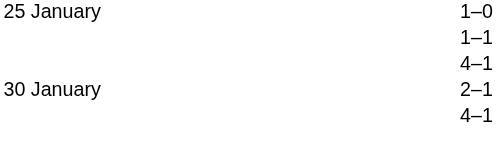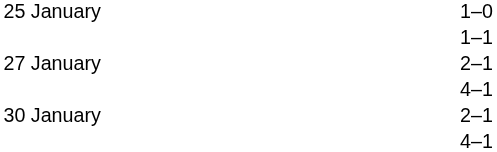 <table cellspacing=1 width=70%>
 <tr>
 <th width=25%></th>
 <th width=30%></th>
 <th width=15%></th>
 <th width=30%></th>
 </tr>
 <tr>
 <td>25 January</td>
 <td align=right></td>
 <td align=center>1–0</td>
 <td></td>
 </tr>
 <tr>
 <td></td>
 <td align=right></td>
 <td align=center>1–1</td>
+<td></td>
+</tr>
+<tr>
+<td>27 January</td>
+<td align=right></td>
+<td align=center>2–1</td>
 <td></td>
 </tr>
 <tr>
 <td></td>
 <td align=right></td>
 <td align=center>4–1</td>
 <td></td>
 </tr>
 <tr>
 <td>30 January</td>
 <td align=right></td>
 <td align=center>2–1</td>
 <td></td>
 </tr>
 <tr>
 <td></td>
 <td align=right></td>
 <td align=center>4–1</td>
 <td></td>
 </tr>
 </table>
